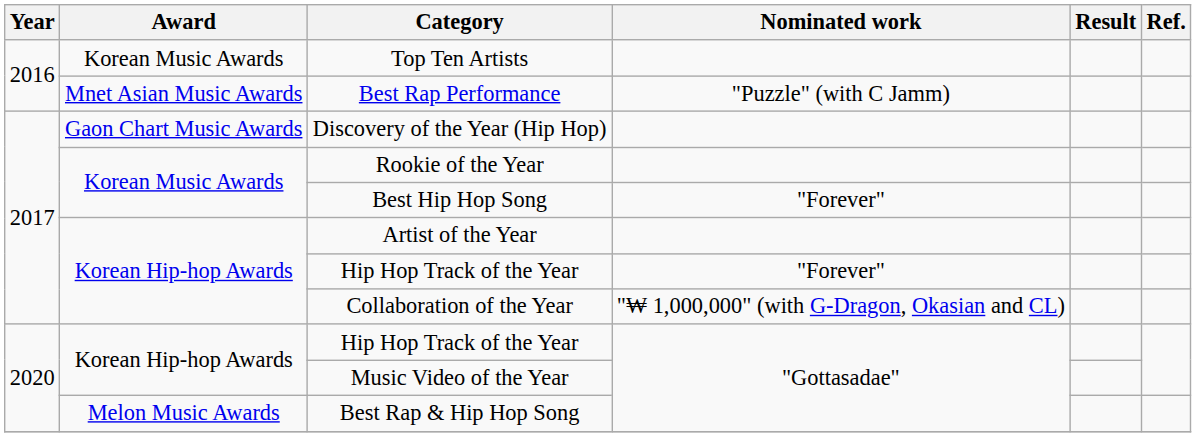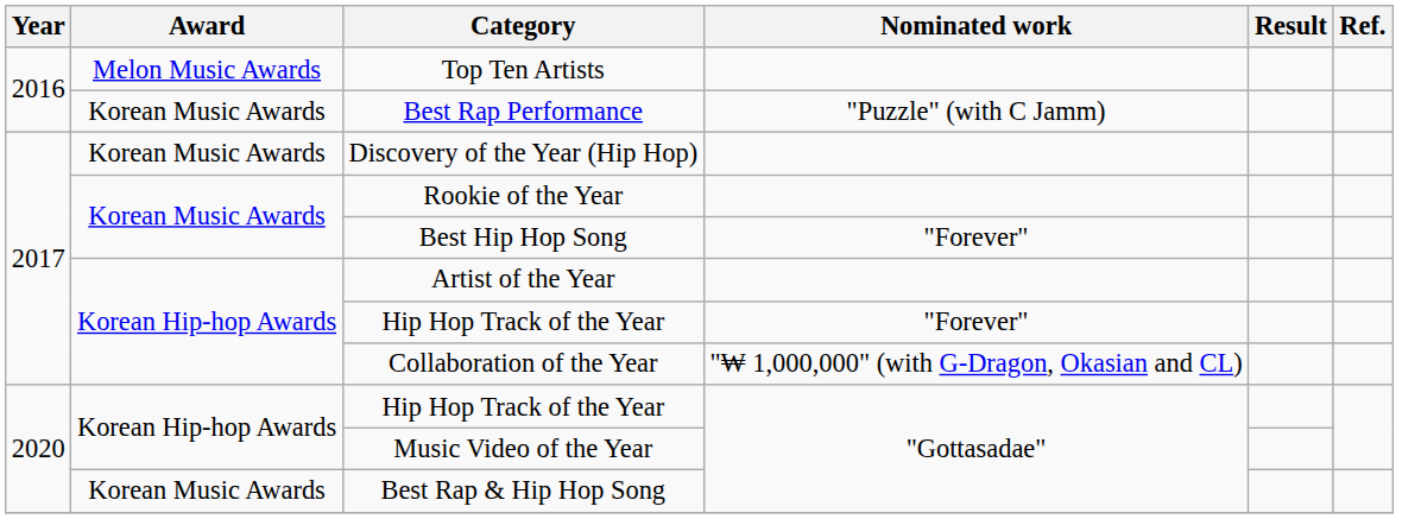 <table class="wikitable" style="text-align:center;">
 <tr>
 <th>Year</th>
 <th>Award</th>
 <th>Category</th>
 <th>Nominated work</th>
 <th>Result</th>
 <th>Ref.</th>
 </tr>
 <tr>
 <td rowspan="2">2016</td>
-<td>Korean Music Awards</td>
+<td><a href='#'>Melon Music Awards</a></td>
 <td>Top Ten Artists</td>
 <td></td>
 <td></td>
 <td></td>
 </tr>
 <tr>
-<td><a href='#'>Mnet Asian Music Awards</a></td>
+<td>Korean Music Awards</td>
 <td><a href='#'>Best Rap Performance</a></td>
 <td>"Puzzle" (with C Jamm)</td>
 <td></td>
 <td></td>
 </tr>
 <tr>
 <td rowspan="6">2017</td>
-<td><a href='#'>Gaon Chart Music Awards</a></td>
+<td>Korean Music Awards</td>
 <td>Discovery of the Year (Hip Hop)</td>
 <td></td>
 <td></td>
 <td></td>
 </tr>
 <tr>
 <td rowspan="2"><a href='#'>Korean Music Awards</a></td>
 <td>Rookie of the Year</td>
 <td></td>
 <td></td>
 <td></td>
 </tr>
 <tr>
 <td>Best Hip Hop Song</td>
 <td>"Forever"</td>
 <td></td>
 <td></td>
 </tr>
 <tr>
 <td rowspan="3"><a href='#'>Korean Hip-hop Awards</a></td>
 <td>Artist of the Year</td>
 <td></td>
 <td></td>
 <td></td>
 </tr>
 <tr>
 <td>Hip Hop Track of the Year</td>
 <td>"Forever"</td>
 <td></td>
 <td></td>
 </tr>
 <tr>
 <td>Collaboration of the Year</td>
 <td>"₩ 1,000,000" (with <a href='#'>G-Dragon</a>, <a href='#'>Okasian</a> and <a href='#'>CL</a>)</td>
 <td></td>
 <td></td>
 </tr>
 <tr>
 <td rowspan="3">2020</td>
 <td rowspan="2">Korean Hip-hop Awards</td>
 <td>Hip Hop Track of the Year</td>
 <td rowspan="3">"Gottasadae"</td>
 <td></td>
 <td rowspan="2"></td>
 </tr>
 <tr>
 <td>Music Video of the Year</td>
 <td></td>
 </tr>
 <tr>
-<td><a href='#'>Melon Music Awards</a></td>
+<td>Korean Music Awards</td>
 <td>Best Rap & Hip Hop Song</td>
 <td></td>
 <td></td>
 </tr>
 <tr>
 </tr>
 </table>
